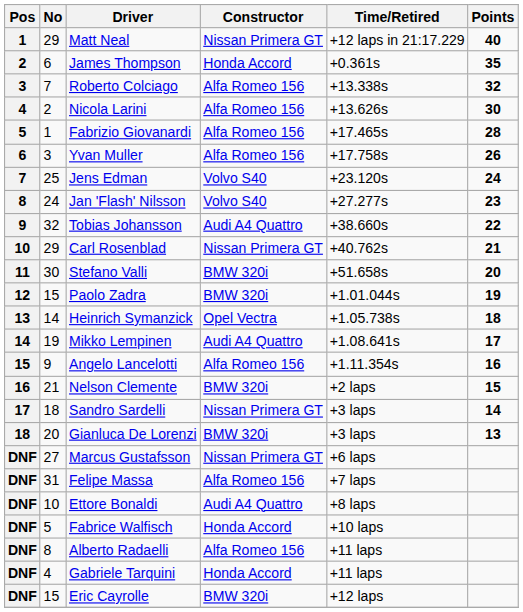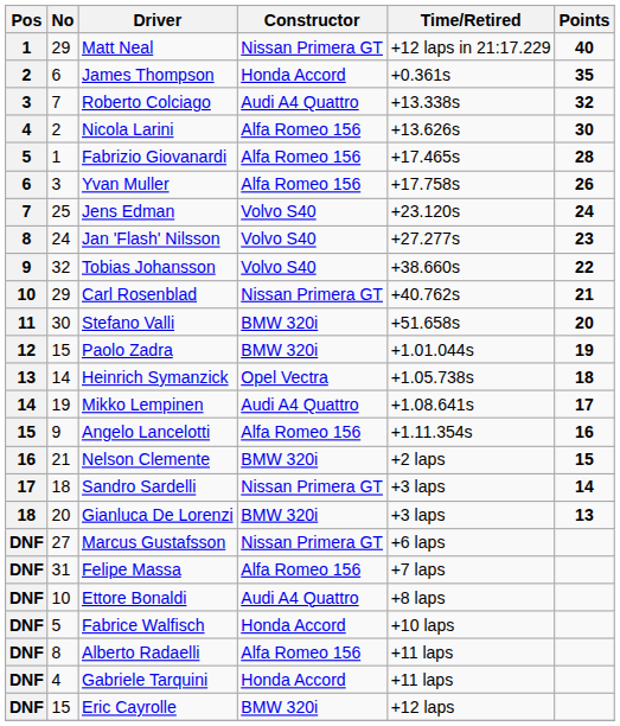 <table class="wikitable" style="font-size: 80%;">
 <tr>
 <th>Pos</th>
 <th>No</th>
 <th>Driver</th>
 <th>Constructor</th>
 <th>Time/Retired</th>
 <th>Points</th>
 </tr>
 <tr>
 <th>1</th>
 <td>29</td>
 <td> <a href='#'>Matt Neal</a></td>
 <td><a href='#'>Nissan Primera GT</a></td>
 <td>+12 laps in 21:17.229</td>
 <td style="text-align:center"><strong>40</strong></td>
 </tr>
 <tr>
 <th>2</th>
 <td>6</td>
 <td> <a href='#'>James Thompson</a></td>
 <td><a href='#'>Honda Accord</a></td>
 <td>+0.361s</td>
 <td style="text-align:center"><strong>35</strong></td>
 </tr>
 <tr>
 <th>3</th>
 <td>7</td>
 <td> <a href='#'>Roberto Colciago</a></td>
-<td><a href='#'>Alfa Romeo 156</a></td>
+<td><a href='#'>Audi A4 Quattro</a></td>
 <td>+13.338s</td>
 <td style="text-align:center"><strong>32</strong></td>
 </tr>
 <tr>
 <th>4</th>
 <td>2</td>
 <td> <a href='#'>Nicola Larini</a></td>
 <td><a href='#'>Alfa Romeo 156</a></td>
 <td>+13.626s</td>
 <td style="text-align:center"><strong>30</strong></td>
 </tr>
 <tr>
 <th>5</th>
 <td>1</td>
 <td> <a href='#'>Fabrizio Giovanardi</a></td>
 <td><a href='#'>Alfa Romeo 156</a></td>
 <td>+17.465s</td>
 <td style="text-align:center"><strong>28</strong></td>
 </tr>
 <tr>
 <th>6</th>
 <td>3</td>
 <td> <a href='#'>Yvan Muller</a></td>
 <td><a href='#'>Alfa Romeo 156</a></td>
 <td>+17.758s</td>
 <td style="text-align:center"><strong>26</strong></td>
 </tr>
 <tr>
 <th>7</th>
 <td>25</td>
 <td> <a href='#'>Jens Edman</a></td>
 <td><a href='#'>Volvo S40</a></td>
 <td>+23.120s</td>
 <td style="text-align:center"><strong>24</strong></td>
 </tr>
 <tr>
 <th>8</th>
 <td>24</td>
 <td> <a href='#'>Jan 'Flash' Nilsson</a></td>
 <td><a href='#'>Volvo S40</a></td>
 <td>+27.277s</td>
 <td style="text-align:center"><strong>23</strong></td>
 </tr>
 <tr>
 <th>9</th>
 <td>32</td>
 <td> <a href='#'>Tobias Johansson</a></td>
-<td><a href='#'>Audi A4 Quattro</a></td>
+<td><a href='#'>Volvo S40</a></td>
 <td>+38.660s</td>
 <td style="text-align:center"><strong>22</strong></td>
 </tr>
 <tr>
 <th>10</th>
 <td>29</td>
 <td> <a href='#'>Carl Rosenblad</a></td>
 <td><a href='#'>Nissan Primera GT</a></td>
 <td>+40.762s</td>
 <td style="text-align:center"><strong>21</strong></td>
 </tr>
 <tr>
 <th>11</th>
 <td>30</td>
 <td> <a href='#'>Stefano Valli</a></td>
 <td><a href='#'>BMW 320i</a></td>
 <td>+51.658s</td>
 <td style="text-align:center"><strong>20</strong></td>
 </tr>
 <tr>
 <th>12</th>
 <td>15</td>
 <td> <a href='#'>Paolo Zadra</a></td>
 <td><a href='#'>BMW 320i</a></td>
 <td>+1.01.044s</td>
 <td style="text-align:center"><strong>19</strong></td>
 </tr>
 <tr>
 <th>13</th>
 <td>14</td>
 <td> <a href='#'>Heinrich Symanzick</a></td>
 <td><a href='#'>Opel Vectra</a></td>
 <td>+1.05.738s</td>
 <td style="text-align:center"><strong>18</strong></td>
 </tr>
 <tr>
 <th>14</th>
 <td>19</td>
 <td> <a href='#'>Mikko Lempinen</a></td>
 <td><a href='#'>Audi A4 Quattro</a></td>
 <td>+1.08.641s</td>
 <td style="text-align:center"><strong>17</strong></td>
 </tr>
 <tr>
 <th>15</th>
 <td>9</td>
 <td> <a href='#'>Angelo Lancelotti</a></td>
 <td><a href='#'>Alfa Romeo 156</a></td>
 <td>+1.11.354s</td>
 <td style="text-align:center"><strong>16</strong></td>
 </tr>
 <tr>
 <th>16</th>
 <td>21</td>
 <td> <a href='#'>Nelson Clemente</a></td>
 <td><a href='#'>BMW 320i</a></td>
 <td>+2 laps</td>
 <td style="text-align:center"><strong>15</strong></td>
 </tr>
 <tr>
 <th>17</th>
 <td>18</td>
 <td> <a href='#'>Sandro Sardelli</a></td>
 <td><a href='#'>Nissan Primera GT</a></td>
 <td>+3 laps</td>
 <td style="text-align:center"><strong>14</strong></td>
 </tr>
 <tr>
 <th>18</th>
 <td>20</td>
 <td> <a href='#'>Gianluca De Lorenzi</a></td>
 <td><a href='#'>BMW 320i</a></td>
 <td>+3 laps</td>
 <td style="text-align:center"><strong>13</strong></td>
 </tr>
 <tr>
 <th>DNF</th>
 <td>27</td>
 <td> <a href='#'>Marcus Gustafsson</a></td>
 <td><a href='#'>Nissan Primera GT</a></td>
 <td>+6 laps</td>
 <td></td>
 </tr>
 <tr>
 <th>DNF</th>
 <td>31</td>
 <td> <a href='#'>Felipe Massa</a></td>
 <td><a href='#'>Alfa Romeo 156</a></td>
 <td>+7 laps</td>
 <td></td>
 </tr>
 <tr>
 <th>DNF</th>
 <td>10</td>
 <td> <a href='#'>Ettore Bonaldi</a></td>
 <td><a href='#'>Audi A4 Quattro</a></td>
 <td>+8 laps</td>
 <td></td>
 </tr>
 <tr>
 <th>DNF</th>
 <td>5</td>
 <td> <a href='#'>Fabrice Walfisch</a></td>
 <td><a href='#'>Honda Accord</a></td>
 <td>+10 laps</td>
 <td></td>
 </tr>
 <tr>
 <th>DNF</th>
 <td>8</td>
 <td> <a href='#'>Alberto Radaelli</a></td>
 <td><a href='#'>Alfa Romeo 156</a></td>
 <td>+11 laps</td>
 <td></td>
 </tr>
 <tr>
 <th>DNF</th>
 <td>4</td>
 <td> <a href='#'>Gabriele Tarquini</a></td>
 <td><a href='#'>Honda Accord</a></td>
 <td>+11 laps</td>
 <td></td>
 </tr>
 <tr>
 <th>DNF</th>
 <td>15</td>
 <td> <a href='#'>Eric Cayrolle</a></td>
 <td><a href='#'>BMW 320i</a></td>
 <td>+12 laps</td>
 <td></td>
 </tr>
 <tr>
 </tr>
 </table>
